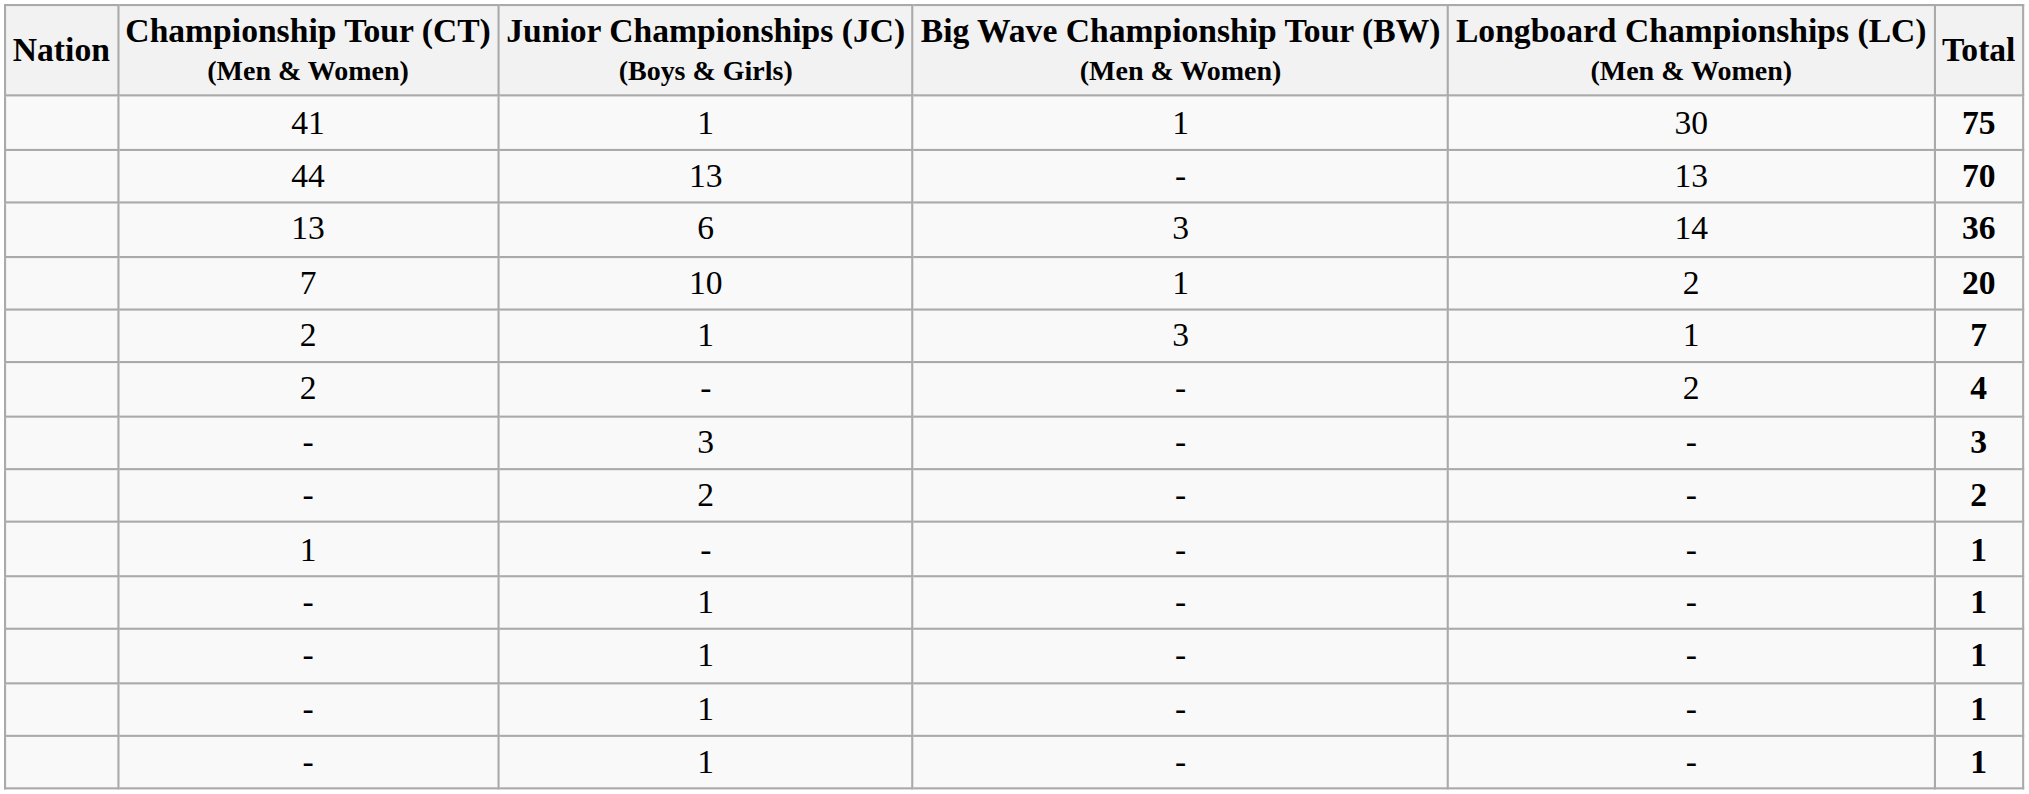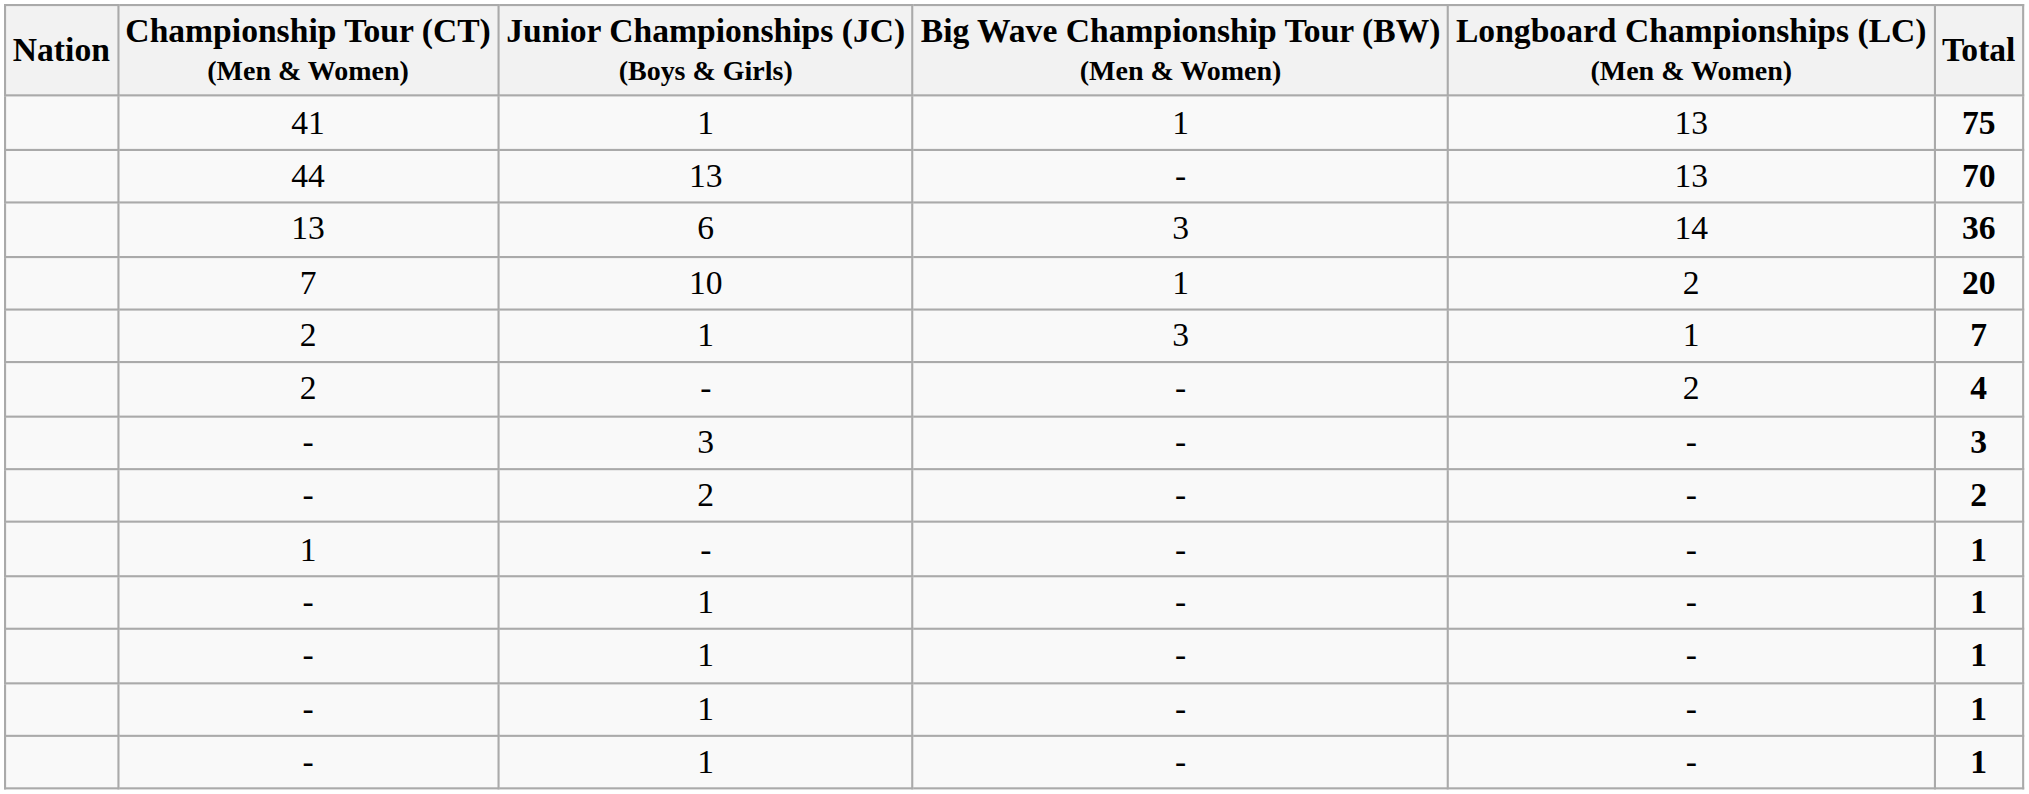 <table class="wikitable sortable">
 <tr>
 <th>Nation</th>
 <th>Championship Tour (CT)<br> <small>(Men & Women)</small></th>
 <th>Junior Championships (JC)<br> <small>(Boys & Girls)</small></th>
 <th>Big Wave Championship Tour (BW)<br> <small>(Men & Women)</small></th>
 <th>Longboard Championships (LC)<br> <small>(Men & Women)</small></th>
 <th>Total</th>
 </tr>
 <tr>
 <td></td>
 <td style="text-align:center;">41</td>
 <td style="text-align:center;">1</td>
 <td style="text-align:center;">1</td>
-<td style="text-align:center;">30</td>
+<td style="text-align:center;">13</td>
 <td style="text-align:center;"><strong>75</strong></td>
 </tr>
 <tr>
 <td></td>
 <td style="text-align:center;">44</td>
 <td style="text-align:center;">13</td>
 <td style="text-align:center;">-</td>
 <td style="text-align:center;">13</td>
 <td style="text-align:center;"><strong>70</strong></td>
 </tr>
 <tr>
 <td></td>
 <td style="text-align:center;">13</td>
 <td style="text-align:center;">6</td>
 <td style="text-align:center;">3</td>
 <td style="text-align:center;">14</td>
 <td style="text-align:center;"><strong>36</strong></td>
 </tr>
 <tr>
 <td></td>
 <td style="text-align:center;">7</td>
 <td style="text-align:center;">10</td>
 <td style="text-align:center;">1</td>
 <td style="text-align:center;">2</td>
 <td style="text-align:center;"><strong>20</strong></td>
 </tr>
 <tr>
 <td></td>
 <td style="text-align:center;">2</td>
 <td style="text-align:center;">1</td>
 <td style="text-align:center;">3</td>
 <td style="text-align:center;">1</td>
 <td style="text-align:center;"><strong>7</strong></td>
 </tr>
 <tr>
 <td></td>
 <td style="text-align:center;">2</td>
 <td style="text-align:center;">-</td>
 <td style="text-align:center;">-</td>
 <td style="text-align:center;">2</td>
 <td style="text-align:center;"><strong>4</strong></td>
 </tr>
 <tr>
 <td></td>
 <td style="text-align:center;">-</td>
 <td style="text-align:center;">3</td>
 <td style="text-align:center;">-</td>
 <td style="text-align:center;">-</td>
 <td style="text-align:center;"><strong>3</strong></td>
 </tr>
 <tr>
 <td></td>
 <td style="text-align:center;">-</td>
 <td style="text-align:center;">2</td>
 <td style="text-align:center;">-</td>
 <td style="text-align:center;">-</td>
 <td style="text-align:center;"><strong>2</strong></td>
 </tr>
 <tr>
 <td></td>
 <td style="text-align:center;">1</td>
 <td style="text-align:center;">-</td>
 <td style="text-align:center;">-</td>
 <td style="text-align:center;">-</td>
 <td style="text-align:center;"><strong>1</strong></td>
 </tr>
 <tr>
 <td></td>
 <td style="text-align:center;">-</td>
 <td style="text-align:center;">1</td>
 <td style="text-align:center;">-</td>
 <td style="text-align:center;">-</td>
 <td style="text-align:center;"><strong>1</strong></td>
 </tr>
 <tr>
 <td></td>
 <td style="text-align:center;">-</td>
 <td style="text-align:center;">1</td>
 <td style="text-align:center;">-</td>
 <td style="text-align:center;">-</td>
 <td style="text-align:center;"><strong>1</strong></td>
 </tr>
 <tr>
 <td></td>
 <td style="text-align:center;">-</td>
 <td style="text-align:center;">1</td>
 <td style="text-align:center;">-</td>
 <td style="text-align:center;">-</td>
 <td style="text-align:center;"><strong>1</strong></td>
 </tr>
 <tr>
 <td></td>
 <td style="text-align:center;">-</td>
 <td style="text-align:center;">1</td>
 <td style="text-align:center;">-</td>
 <td style="text-align:center;">-</td>
 <td style="text-align:center;"><strong>1</strong></td>
 </tr>
 </table>
